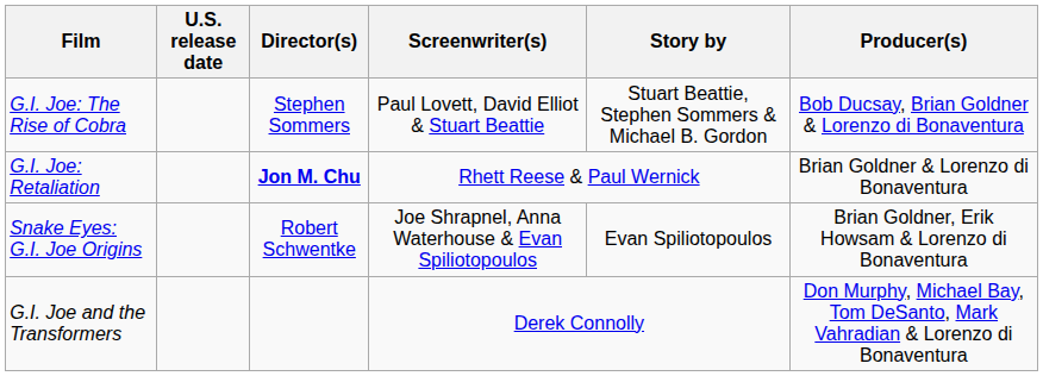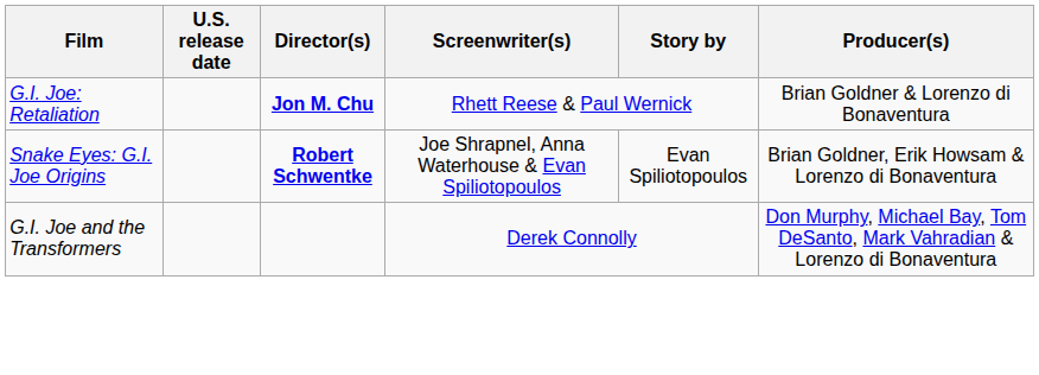 <table class="wikitable plainrowheaders" style="text-align:center">
 <tr>
 <th>Film</th>
 <th>U.S. release date</th>
 <th>Director(s)</th>
 <th>Screenwriter(s)</th>
 <th>Story by</th>
 <th>Producer(s)</th>
-</tr>
-<tr>
-<td style="text-align:left"><em><a href='#'>G.I. Joe: The Rise of Cobra</a></em></td>
-<td style="text-align:left"></td>
-<td><a href='#'>Stephen Sommers</a></td>
-<td>Paul Lovett, David Elliot & <a href='#'>Stuart Beattie</a></td>
-<td>Stuart Beattie, Stephen Sommers & Michael B. Gordon</td>
-<td><a href='#'>Bob Ducsay</a>, <a href='#'>Brian Goldner</a> & <a href='#'>Lorenzo di Bonaventura</a></td>
 </tr>
 <tr>
 <td style="text-align:left"><em><a href='#'>G.I. Joe: Retaliation</a></em></td>
 <td style="text-align:left"></td>
 <td><strong><a href='#'>Jon M. Chu</a></strong></td>
 <td colspan="2"><a href='#'>Rhett Reese</a> & <a href='#'>Paul Wernick</a></td>
 <td>Brian Goldner & Lorenzo di Bonaventura</td>
 </tr>
 <tr>
 <td style="text-align:left"><em><a href='#'>Snake Eyes: G.I. Joe Origins</a></em></td>
 <td style="text-align:left"></td>
-<td><a href='#'>Robert Schwentke</a></td>
+<td><strong><a href='#'>Robert Schwentke</a></strong></td>
 <td>Joe Shrapnel, Anna Waterhouse & <a href='#'>Evan Spiliotopoulos</a></td>
 <td>Evan Spiliotopoulos</td>
 <td>Brian Goldner, Erik Howsam & Lorenzo di Bonaventura</td>
 </tr>
 <tr>
 <td style="text-align:left"><em>G.I. Joe and the Transformers</em></td>
 <td></td>
 <td></td>
 <td colspan="2"><a href='#'>Derek Connolly</a></td>
 <td><a href='#'>Don Murphy</a>, <a href='#'>Michael Bay</a>, <a href='#'>Tom DeSanto</a>, <a href='#'>Mark Vahradian</a> & Lorenzo di Bonaventura</td>
 </tr>
 </table>
